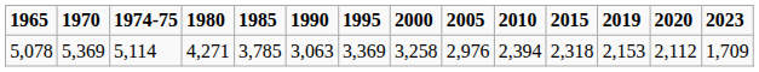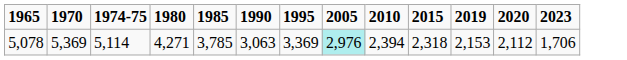 <table class="wikitable">
 <tr>
 <td><strong>1965</strong></td>
 <td><strong>1970</strong></td>
 <td><strong>1974-75</strong></td>
 <td><strong>1980</strong></td>
 <td><strong>1985</strong></td>
 <td><strong>1990</strong></td>
 <td><strong>1995</strong></td>
-<td><strong>2000</strong></td>
 <td><strong>2005</strong></td>
 <td><strong>2010</strong></td>
 <td><strong>2015</strong></td>
 <td><strong>2019</strong></td>
 <td><strong>2020</strong></td>
 <td><strong>2023</strong></td>
 </tr>
 <tr>
 <td>5,078</td>
 <td>5,369</td>
 <td>5,114</td>
 <td>4,271</td>
 <td>3,785</td>
 <td>3,063</td>
 <td>3,369</td>
-<td>3,258</td>
-<td>2,976</td>
+<td style="background: paleturquoise;">2,976</td>
 <td>2,394</td>
 <td>2,318</td>
 <td>2,153</td>
 <td>2,112</td>
-<td>1,709</td>
+<td>1,706</td>
 </tr>
 </table>
